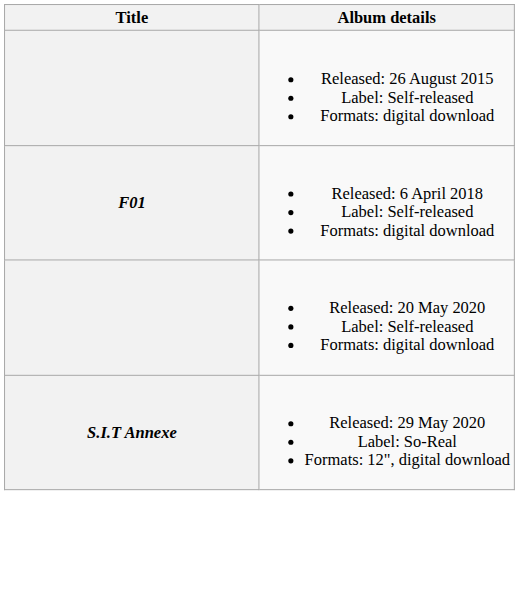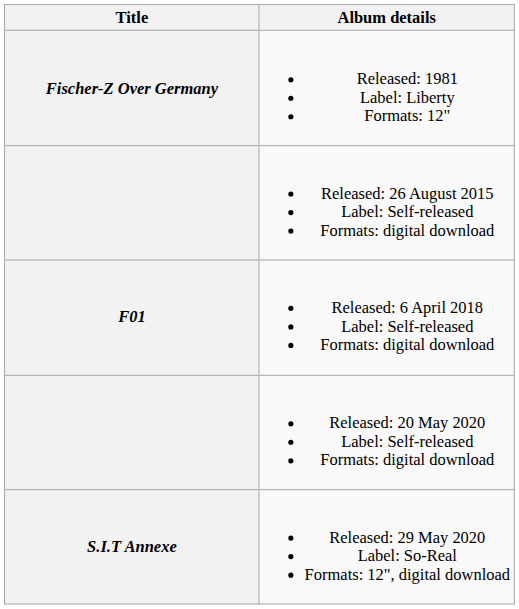 <table class="wikitable plainrowheaders" style="text-align:center;">
 <tr>
 <th scope="col" style="width:15em;">Title</th>
 <th scope="col" style="width:15em;">Album details</th>
+</tr>
+<tr>
+<th scope="row"><em>Fischer-Z Over Germany</em></th>
+<td><br><ul><li>Released: 1981</li><li>Label: Liberty</li><li>Formats: 12"</li></ul></td>
 </tr>
 <tr>
 <th scope="row"><em></em></th>
 <td><br><ul><li>Released: 26 August 2015</li><li>Label: Self-released</li><li>Formats: digital download</li></ul></td>
 </tr>
 <tr>
 <th scope="row"><em>F01</em></th>
 <td><br><ul><li>Released: 6 April 2018</li><li>Label: Self-released</li><li>Formats: digital download</li></ul></td>
 </tr>
 <tr>
 <th scope="row"><em></em></th>
 <td><br><ul><li>Released: 20 May 2020</li><li>Label: Self-released</li><li>Formats: digital download</li></ul></td>
 </tr>
 <tr>
 <th scope="row"><em>S.I.T Annexe</em></th>
 <td><br><ul><li>Released: 29 May 2020</li><li>Label: So-Real</li><li>Formats: 12", digital download</li></ul></td>
 </tr>
 </table>
